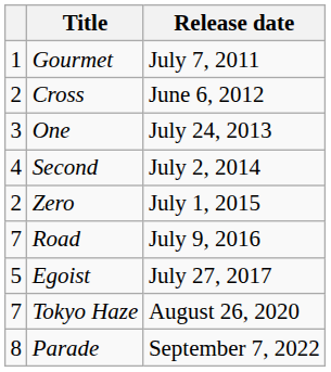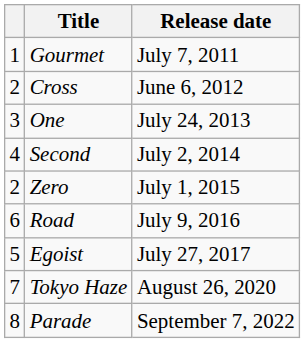 <table class="wikitable">
 <tr>
 <th></th>
 <th>Title</th>
 <th>Release date</th>
 </tr>
 <tr>
 <td>1</td>
 <td><em>Gourmet</em></td>
 <td>July 7, 2011</td>
 </tr>
 <tr>
 <td>2</td>
 <td><em>Cross</em></td>
 <td>June 6, 2012</td>
 </tr>
 <tr>
 <td>3</td>
 <td><em>One</em></td>
 <td>July 24, 2013</td>
 </tr>
 <tr>
 <td>4</td>
 <td><em>Second</em></td>
 <td>July 2, 2014</td>
 </tr>
 <tr>
 <td>2</td>
 <td><em>Zero</em></td>
 <td>July 1, 2015</td>
 </tr>
 <tr>
-<td>7</td>
+<td>6</td>
 <td><em>Road</em></td>
 <td>July 9, 2016</td>
 </tr>
 <tr>
 <td>5</td>
 <td><em>Egoist</em></td>
 <td>July 27, 2017</td>
 </tr>
 <tr>
 <td>7</td>
 <td><em>Tokyo Haze</em></td>
 <td>August 26, 2020</td>
 </tr>
 <tr>
 <td>8</td>
 <td><em>Parade</em></td>
 <td>September 7, 2022</td>
 </tr>
 </table>
